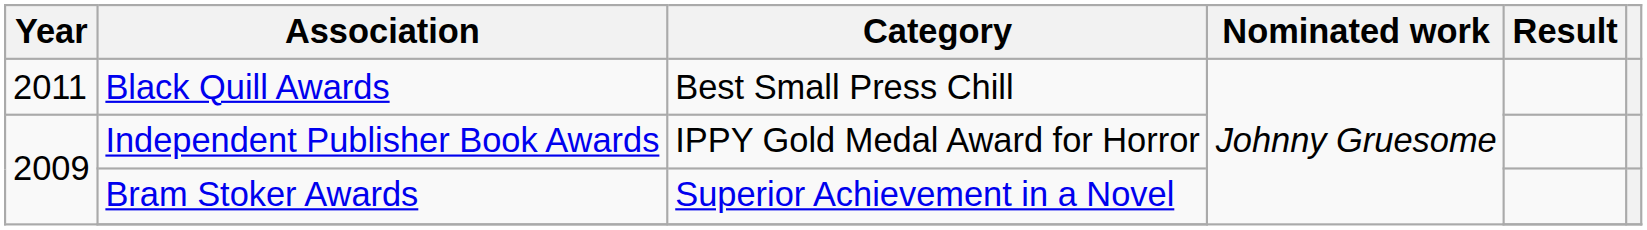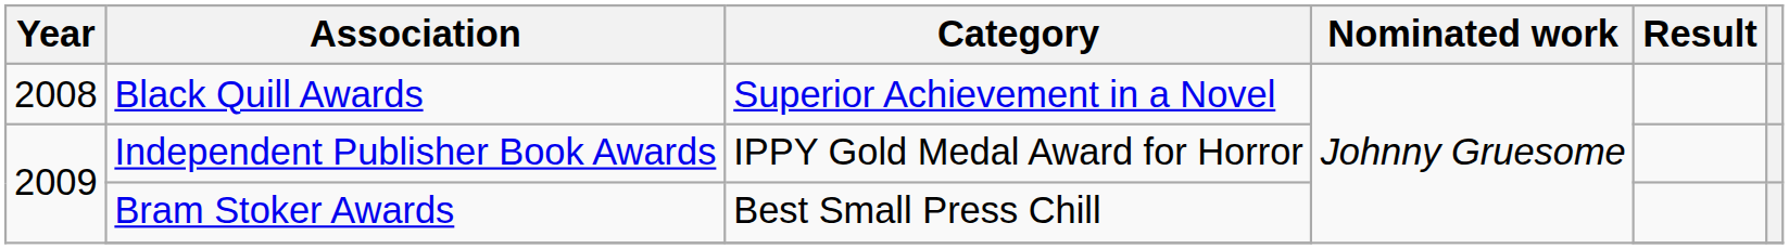 <table class="wikitable">
 <tr>
 <th>Year</th>
 <th>Association</th>
 <th>Category</th>
 <th>Nominated work</th>
 <th>Result</th>
 <th class="unsortable"></th>
 </tr>
 <tr>
-<td>2011</td>
+<td>2008</td>
 <td><a href='#'>Black Quill Awards</a></td>
-<td>Best Small Press Chill</td>
+<td><a href='#'>Superior Achievement in a Novel</a></td>
 <td rowspan=4><em>Johnny Gruesome</em></td>
 <td></td>
 <th align="center"></th>
 </tr>
 <tr>
 <td rowspan=3>2009</td>
 <td><a href='#'>Independent Publisher Book Awards</a></td>
 <td>IPPY Gold Medal Award for Horror</td>
 <td></td>
 <th align="center"></th>
 </tr>
 <tr>
 <td><a href='#'>Bram Stoker Awards</a></td>
-<td><a href='#'>Superior Achievement in a Novel</a></td>
+<td>Best Small Press Chill</td>
 <td></td>
 <th align="center"></th>
 </tr>
 <tr>
 </tr>
 </table>
